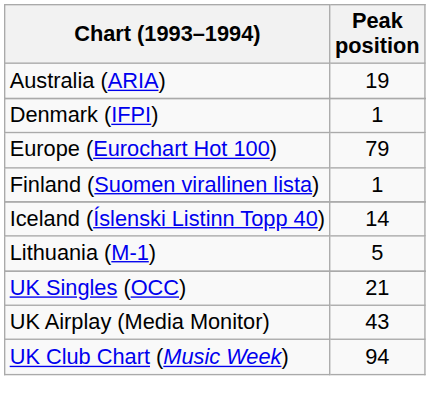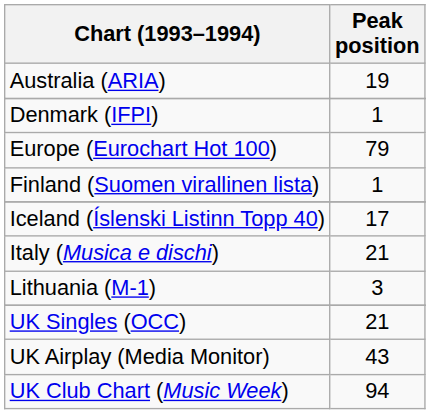 <table class="wikitable sortable">
 <tr>
 <th>Chart (1993–1994)</th>
 <th>Peak<br>position</th>
 </tr>
 <tr>
 <td>Australia (<a href='#'>ARIA</a>)</td>
 <td align="center">19</td>
 </tr>
 <tr>
 </tr>
 <tr>
 </tr>
 <tr>
 <td>Denmark (<a href='#'>IFPI</a>)</td>
 <td align="center">1</td>
 </tr>
 <tr>
 <td>Europe (<a href='#'>Eurochart Hot 100</a>)</td>
 <td align="center">79</td>
 </tr>
 <tr>
 <td>Finland (<a href='#'>Suomen virallinen lista</a>)</td>
 <td align="center">1</td>
 </tr>
 <tr>
 </tr>
 <tr>
 </tr>
 <tr>
 <td>Iceland (<a href='#'>Íslenski Listinn Topp 40</a>)</td>
-<td align="center">14</td>
+<td align="center">17</td>
+</tr>
+<tr>
+<td>Italy (<em><a href='#'>Musica e dischi</a></em>)</td>
+<td align="center">21</td>
 </tr>
 <tr>
 <td>Lithuania (<a href='#'>M-1</a>)</td>
-<td align="center">5</td>
+<td align="center">3</td>
 </tr>
 <tr>
 </tr>
 <tr>
 </tr>
 <tr>
 </tr>
 <tr>
 </tr>
 <tr>
 </tr>
 <tr>
 </tr>
 <tr>
 </tr>
 <tr>
 <td><a href='#'>UK Singles</a> (<a href='#'>OCC</a>)</td>
 <td align="center">21</td>
 </tr>
 <tr>
 <td>UK Airplay (Media Monitor)</td>
 <td align="center">43</td>
 </tr>
 <tr>
 <td><a href='#'>UK Club Chart</a> (<em><a href='#'>Music Week</a></em>)</td>
 <td align="center">94</td>
 </tr>
 </table>
